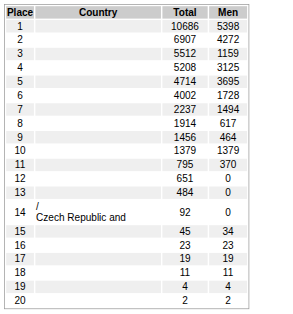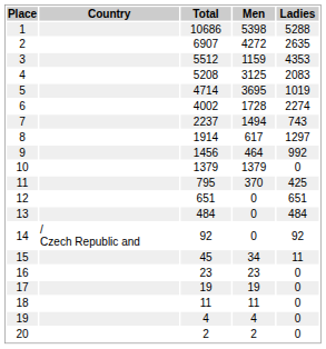 <table border="0" style="border: 1px solid #999; background-color:#FFFFFF; text-align:center; font-size:86%; line-height:15px;">
 <tr align="center" bgcolor="#CCCCCC">
 <th width=35>Place</th>
 <th width=170>Country</th>
 <th width=60>Total</th>
 <th width=50>Men</th>
+<th width=50>Ladies</th>
 </tr>
 <tr bgcolor="#EFEFEF">
 <td>1</td>
 <td align="left"></td>
 <td>10686</td>
 <td>5398</td>
+<td>5288</td>
 </tr>
 <tr>
 <td>2</td>
 <td align="left"></td>
 <td>6907</td>
 <td>4272</td>
+<td>2635</td>
 </tr>
 <tr bgcolor="#EFEFEF">
 <td>3</td>
 <td align="left"></td>
 <td>5512</td>
 <td>1159</td>
+<td>4353</td>
 </tr>
 <tr>
 <td>4</td>
 <td align="left"></td>
 <td>5208</td>
 <td>3125</td>
+<td>2083</td>
 </tr>
 <tr bgcolor="#EFEFEF">
 <td>5</td>
 <td align="left"></td>
 <td>4714</td>
 <td>3695</td>
+<td>1019</td>
 </tr>
 <tr>
 <td>6</td>
 <td align="left"></td>
 <td>4002</td>
 <td>1728</td>
+<td>2274</td>
 </tr>
 <tr bgcolor="#EFEFEF">
 <td>7</td>
 <td align="left"></td>
 <td>2237</td>
 <td>1494</td>
+<td>743</td>
 </tr>
 <tr>
 <td>8</td>
 <td align="left"></td>
 <td>1914</td>
 <td>617</td>
+<td>1297</td>
 </tr>
 <tr bgcolor="#EFEFEF">
 <td>9</td>
 <td align="left"></td>
 <td>1456</td>
 <td>464</td>
+<td>992</td>
 </tr>
 <tr>
 <td>10</td>
 <td align="left"></td>
 <td>1379</td>
 <td>1379</td>
+<td>0</td>
 </tr>
 <tr bgcolor="#EFEFEF">
 <td>11</td>
 <td align="left"></td>
 <td>795</td>
 <td>370</td>
+<td>425</td>
 </tr>
 <tr>
 <td>12</td>
 <td align="left"></td>
 <td>651</td>
 <td>0</td>
+<td>651</td>
 </tr>
 <tr bgcolor="#EFEFEF">
 <td>13</td>
 <td align="left"></td>
 <td>484</td>
 <td>0</td>
+<td>484</td>
 </tr>
 <tr>
 <td>14</td>
 <td align="left">/<br>Czech Republic and </td>
 <td>92</td>
 <td>0</td>
+<td>92</td>
 </tr>
 <tr bgcolor="#EFEFEF">
 <td>15</td>
 <td align="left"></td>
 <td>45</td>
 <td>34</td>
+<td>11</td>
 </tr>
 <tr>
 <td>16</td>
 <td align="left"></td>
 <td>23</td>
 <td>23</td>
+<td>0</td>
 </tr>
 <tr bgcolor="#EFEFEF">
 <td>17</td>
 <td align="left"></td>
 <td>19</td>
 <td>19</td>
+<td>0</td>
 </tr>
 <tr>
 <td>18</td>
 <td align="left"></td>
 <td>11</td>
 <td>11</td>
+<td>0</td>
 </tr>
 <tr bgcolor="#EFEFEF">
 <td>19</td>
 <td align="left"></td>
 <td>4</td>
 <td>4</td>
+<td>0</td>
 </tr>
 <tr>
 <td>20</td>
 <td align="left"></td>
 <td>2</td>
 <td>2</td>
+<td>0</td>
 </tr>
 </table>
